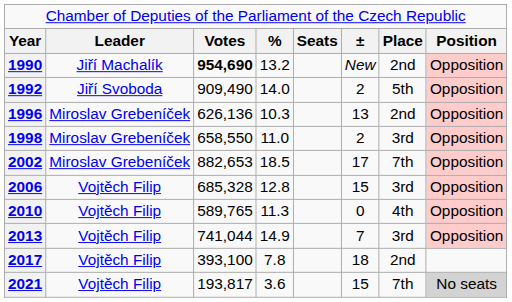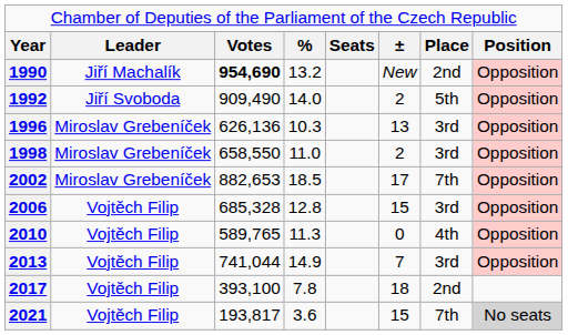 <table class=wikitable style=text-align:center>
 <tr>
 <td colspan=8><a href='#'>Chamber of Deputies of the Parliament of the Czech Republic</a></td>
 </tr>
 <tr>
 <th>Year</th>
 <th>Leader</th>
 <th>Votes</th>
 <th>%</th>
 <th>Seats</th>
 <th>±</th>
 <th>Place</th>
 <th>Position</th>
 </tr>
 <tr>
 <th><a href='#'>1990</a></th>
 <td><a href='#'>Jiří Machalík</a></td>
 <td><strong>954,690</strong></td>
 <td>13.2</td>
 <td></td>
 <td><em>New</em></td>
 <td>2nd</td>
 <td style="background:#fcc;" align=center>Opposition</td>
 </tr>
 <tr>
 <th><a href='#'>1992</a></th>
 <td><a href='#'>Jiří Svoboda</a></td>
 <td>909,490</td>
 <td>14.0</td>
 <td></td>
 <td> 2</td>
 <td>5th</td>
 <td style="background:#fcc;" align=center>Opposition</td>
 </tr>
 <tr>
 <th><a href='#'>1996</a></th>
 <td><a href='#'>Miroslav Grebeníček</a></td>
 <td>626,136</td>
 <td>10.3</td>
 <td></td>
 <td> 13</td>
-<td>2nd</td>
+<td>3rd</td>
 <td style="background:#fcc;" align=center>Opposition</td>
 </tr>
 <tr>
 <th><a href='#'>1998</a></th>
 <td><a href='#'>Miroslav Grebeníček</a></td>
 <td>658,550</td>
 <td>11.0</td>
 <td></td>
 <td> 2</td>
 <td>3rd</td>
 <td style="background:#fcc;" align=center>Opposition</td>
 </tr>
 <tr>
 <th><a href='#'>2002</a></th>
 <td><a href='#'>Miroslav Grebeníček</a></td>
 <td>882,653</td>
 <td>18.5</td>
 <td></td>
 <td> 17</td>
 <td>7th</td>
 <td style="background:#fcc;" align=center>Opposition</td>
 </tr>
 <tr>
 <th><a href='#'>2006</a></th>
 <td><a href='#'>Vojtěch Filip</a></td>
 <td>685,328</td>
 <td>12.8</td>
 <td></td>
 <td> 15</td>
 <td>3rd</td>
 <td style="background:#fcc;" align=center>Opposition</td>
 </tr>
 <tr>
 <th><a href='#'>2010</a></th>
 <td><a href='#'>Vojtěch Filip</a></td>
 <td>589,765</td>
 <td>11.3</td>
 <td></td>
 <td> 0</td>
 <td>4th</td>
 <td style="background:#fcc;" align=center>Opposition</td>
 </tr>
 <tr>
 <th><a href='#'>2013</a></th>
 <td><a href='#'>Vojtěch Filip</a></td>
 <td>741,044</td>
 <td>14.9</td>
 <td></td>
 <td> 7</td>
 <td>3rd</td>
 <td style="background:#fcc;" align=center>Opposition</td>
 </tr>
 <tr>
 <th><a href='#'>2017</a></th>
 <td><a href='#'>Vojtěch Filip</a></td>
 <td>393,100</td>
 <td>7.8</td>
 <td></td>
 <td> 18</td>
 <td>2nd</td>
 <td></td>
 </tr>
 <tr>
 <th><a href='#'>2021</a></th>
 <td><a href='#'>Vojtěch Filip</a></td>
 <td>193,817</td>
 <td>3.6</td>
 <td></td>
 <td> 15</td>
 <td>7th</td>
 <td style="background:Lightgray;">No seats</td>
 </tr>
 </table>
